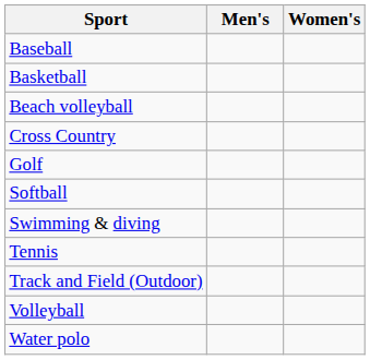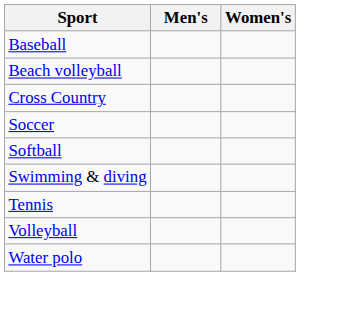 <table class="wikitable sortable" style=>
 <tr>
 <th>Sport</th>
 <th style="width:60px;">Men's</th>
 <th>Women's</th>
 </tr>
 <tr>
 <td><a href='#'>Baseball</a></td>
-<td></td>
-<td></td>
-</tr>
-<tr>
-<td><a href='#'>Basketball</a></td>
 <td></td>
 <td></td>
 </tr>
 <tr>
 <td><a href='#'>Beach volleyball</a></td>
 <td></td>
 <td></td>
 </tr>
 <tr>
 <td><a href='#'>Cross Country</a></td>
 <td></td>
 <td></td>
 </tr>
 <tr>
-<td><a href='#'>Golf</a></td>
+<td><a href='#'>Soccer</a></td>
 <td></td>
 <td></td>
 </tr>
 <tr>
 <td><a href='#'>Softball</a></td>
 <td></td>
 <td></td>
 </tr>
 <tr>
 <td><a href='#'>Swimming</a> & <a href='#'>diving</a></td>
 <td></td>
 <td></td>
 </tr>
 <tr>
 <td><a href='#'>Tennis</a></td>
 <td></td>
 <td></td>
 </tr>
 <tr>
-<td><a href='#'>Track and Field (Outdoor)</a></td>
-<td></td>
-<td></td>
-</tr>
-<tr>
 <td><a href='#'>Volleyball</a></td>
 <td></td>
 <td></td>
 </tr>
 <tr>
 <td><a href='#'>Water polo</a></td>
 <td></td>
 <td></td>
 </tr>
 </table>
